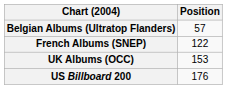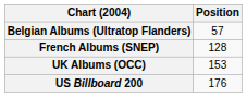 <table class="wikitable sortable plainrowheaders" style="text-align:center">
 <tr>
 <th scope="col">Chart (2004)</th>
 <th scope="col">Position</th>
 </tr>
 <tr>
 <th scope="row">Belgian Albums (Ultratop Flanders)</th>
 <td>57</td>
 </tr>
 <tr>
 <th scope="row">French Albums (SNEP)</th>
-<td>122</td>
+<td>128</td>
 </tr>
 <tr>
 <th scope="row">UK Albums (OCC)</th>
 <td>153</td>
 </tr>
 <tr>
 <th scope="row">US <em>Billboard</em> 200</th>
 <td>176</td>
 </tr>
 </table>
